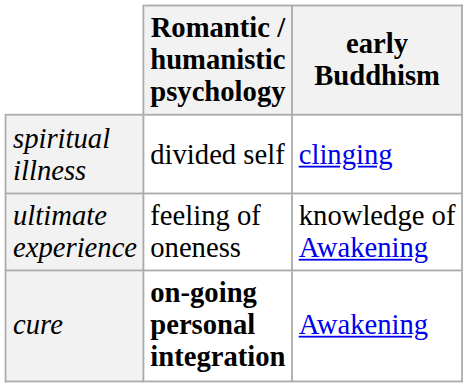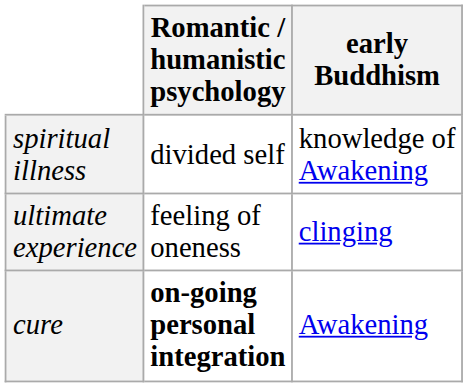 <table class="wikitable" style="background:#fff; float:right; clear:right; margin-left:1em">
 <tr>
 <td style="background:#fff; border-color:#fff #aaa #aaa #fff"></td>
 <th>Romantic /<br>humanistic<br>psychology</th>
 <th>early<br>Buddhism</th>
 </tr>
 <tr>
 <th style="text-align:left; font-weight:normal; font-style:italic">spiritual<br>illness</th>
 <td>divided self</td>
-<td><a href='#'>clinging</a></td>
+<td>knowledge of<br><a href='#'>Awakening</a></td>
 </tr>
 <tr>
 <th style="text-align:left; font-weight:normal; font-style:italic">ultimate<br>experience</th>
 <td>feeling of<br>oneness</td>
-<td>knowledge of<br><a href='#'>Awakening</a></td>
+<td><a href='#'>clinging</a></td>
 </tr>
 <tr>
 <th style="text-align:left; font-weight:normal; font-style:italic">cure</th>
 <td><strong>on-going<br>personal<br>integration</strong></td>
 <td><a href='#'>Awakening</a></td>
 </tr>
 </table>
